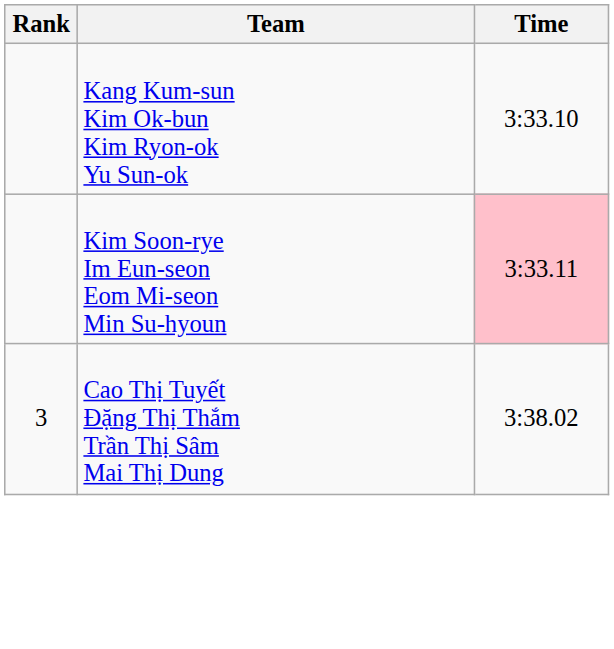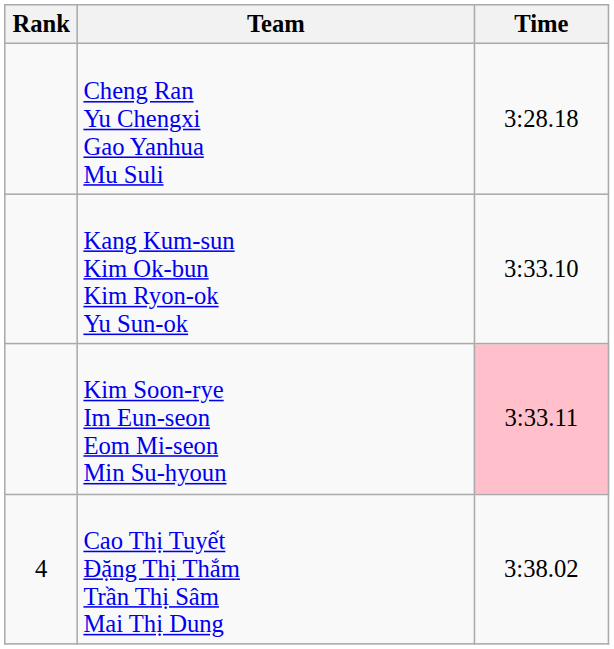 <table class=wikitable style="text-align:center">
 <tr>
 <th width=40>Rank</th>
 <th width=250>Team</th>
 <th width=80>Time</th>
+</tr>
+<tr>
+<td></td>
+<td align=left><br><a href='#'>Cheng Ran</a><br><a href='#'>Yu Chengxi</a><br><a href='#'>Gao Yanhua</a><br><a href='#'>Mu Suli</a></td>
+<td>3:28.18</td>
 </tr>
 <tr>
 <td></td>
 <td align=left><br><a href='#'>Kang Kum-sun</a><br><a href='#'>Kim Ok-bun</a><br><a href='#'>Kim Ryon-ok</a><br><a href='#'>Yu Sun-ok</a></td>
 <td>3:33.10</td>
 </tr>
 <tr>
 <td></td>
 <td align=left><br><a href='#'>Kim Soon-rye</a><br><a href='#'>Im Eun-seon</a><br><a href='#'>Eom Mi-seon</a><br><a href='#'>Min Su-hyoun</a></td>
 <td style="background: pink;">3:33.11</td>
 </tr>
 <tr>
-<td>3</td>
+<td>4</td>
 <td align=left><br><a href='#'>Cao Thị Tuyết</a><br><a href='#'>Đặng Thị Thắm</a><br><a href='#'>Trần Thị Sâm</a><br><a href='#'>Mai Thị Dung</a></td>
 <td>3:38.02</td>
 </tr>
 </table>
